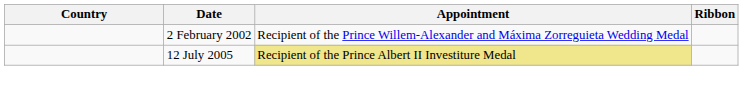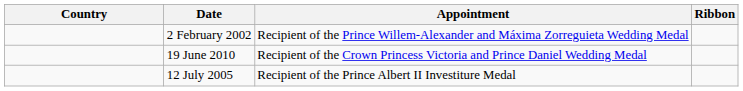 <table class="wikitable plainrowheaders">
 <tr>
 <th scope="col" style="width:12em;">Country</th>
 <th scope="col">Date</th>
 <th scope="col">Appointment</th>
 <th scope="col">Ribbon</th>
 </tr>
 <tr>
 <td></td>
 <td>2 February 2002</td>
 <td>Recipient of the <a href='#'>Prince Willem-Alexander and Máxima Zorreguieta Wedding Medal</a></td>
 <td></td>
 </tr>
 <tr>
 <td></td>
+<td>19 June 2010</td>
+<td>Recipient of the <a href='#'>Crown Princess Victoria and Prince Daniel Wedding Medal</a></td>
+<td></td>
+</tr>
+<tr>
+<td></td>
 <td>12 July 2005</td>
-<td style="background: khaki;">Recipient of the Prince Albert II Investiture Medal</td>
+<td>Recipient of the Prince Albert II Investiture Medal</td>
 <td></td>
 </tr>
 </table>
